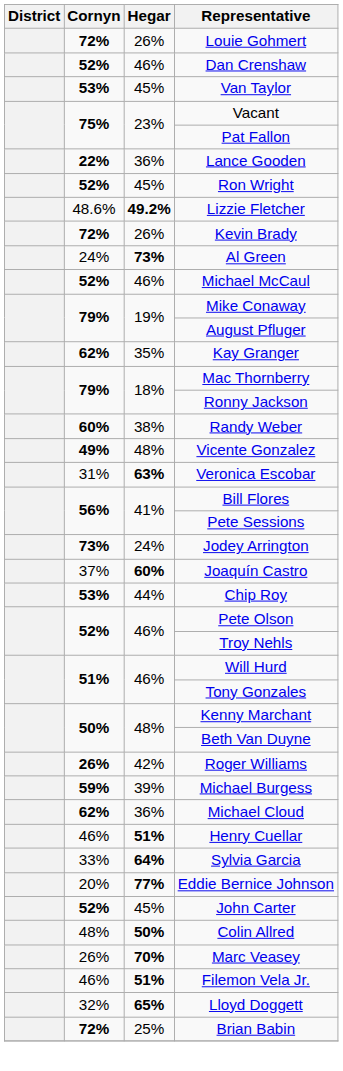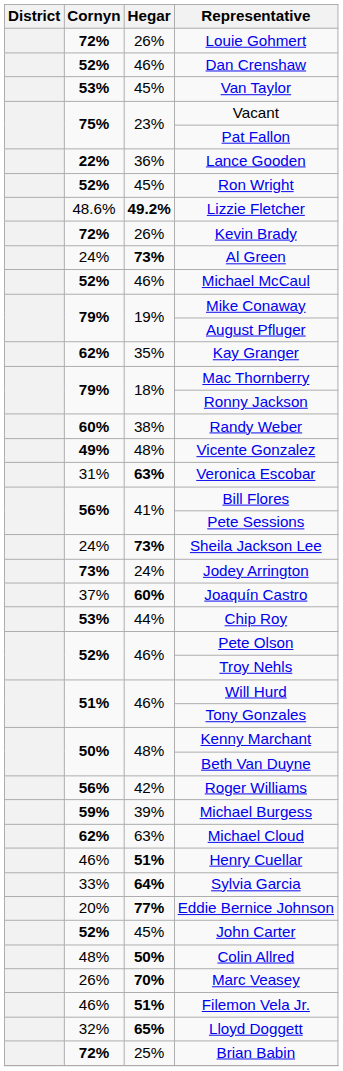 <table class="wikitable sortable">
 <tr>
 <th>District</th>
 <th>Cornyn</th>
 <th>Hegar</th>
 <th>Representative</th>
 </tr>
 <tr align=center>
 <th></th>
 <td><strong>72%</strong></td>
 <td>26%</td>
 <td><a href='#'>Louie Gohmert</a></td>
 </tr>
 <tr align=center>
 <th></th>
 <td><strong>52%</strong></td>
 <td>46%</td>
 <td><a href='#'>Dan Crenshaw</a></td>
 </tr>
 <tr align=center>
 <th></th>
 <td><strong>53%</strong></td>
 <td>45%</td>
 <td><a href='#'>Van Taylor</a></td>
 </tr>
 <tr align=center>
 <th rowspan=2 ></th>
 <td rowspan=2><strong>75%</strong></td>
 <td rowspan=2>23%</td>
 <td>Vacant</td>
 </tr>
 <tr align=center>
 <td><a href='#'>Pat Fallon</a></td>
 </tr>
 <tr align=center>
 <th></th>
 <td><strong>22%</strong></td>
 <td>36%</td>
 <td><a href='#'>Lance Gooden</a></td>
 </tr>
 <tr align=center>
 <th></th>
 <td><strong>52%</strong></td>
 <td>45%</td>
 <td><a href='#'>Ron Wright</a></td>
 </tr>
 <tr align=center>
 <th></th>
 <td>48.6%</td>
 <td><strong>49.2%</strong></td>
 <td><a href='#'>Lizzie Fletcher</a></td>
 </tr>
 <tr align=center>
 <th></th>
 <td><strong>72%</strong></td>
 <td>26%</td>
 <td><a href='#'>Kevin Brady</a></td>
 </tr>
 <tr align=center>
 <th></th>
 <td>24%</td>
 <td><strong>73%</strong></td>
 <td><a href='#'>Al Green</a></td>
 </tr>
 <tr align=center>
 <th></th>
 <td><strong>52%</strong></td>
 <td>46%</td>
 <td><a href='#'>Michael McCaul</a></td>
 </tr>
 <tr align=center>
 <th rowspan=2 ></th>
 <td rowspan=2><strong>79%</strong></td>
 <td rowspan=2>19%</td>
 <td><a href='#'>Mike Conaway</a></td>
 </tr>
 <tr align=center>
 <td><a href='#'>August Pfluger</a></td>
 </tr>
 <tr align=center>
 <th></th>
 <td><strong>62%</strong></td>
 <td>35%</td>
 <td><a href='#'>Kay Granger</a></td>
 </tr>
 <tr align=center>
 <th rowspan=2 ></th>
 <td rowspan=2><strong>79%</strong></td>
 <td rowspan=2>18%</td>
 <td><a href='#'>Mac Thornberry</a></td>
 </tr>
 <tr align=center>
 <td><a href='#'>Ronny Jackson</a></td>
 </tr>
 <tr align=center>
 <th></th>
 <td><strong>60%</strong></td>
 <td>38%</td>
 <td><a href='#'>Randy Weber</a></td>
 </tr>
 <tr align=center>
 <th></th>
 <td><strong>49%</strong></td>
 <td>48%</td>
 <td><a href='#'>Vicente Gonzalez</a></td>
 </tr>
 <tr align=center>
 <th></th>
 <td>31%</td>
 <td><strong>63%</strong></td>
 <td><a href='#'>Veronica Escobar</a></td>
 </tr>
 <tr align=center>
 <th rowspan=2 ></th>
 <td rowspan=2><strong>56%</strong></td>
 <td rowspan=2>41%</td>
 <td><a href='#'>Bill Flores</a></td>
 </tr>
 <tr align=center>
 <td><a href='#'>Pete Sessions</a></td>
 </tr>
 <tr align=center>
 <th></th>
+<td>24%</td>
+<td><strong>73%</strong></td>
+<td><a href='#'>Sheila Jackson Lee</a></td>
+</tr>
+<tr align=center>
+<th></th>
 <td><strong>73%</strong></td>
 <td>24%</td>
 <td><a href='#'>Jodey Arrington</a></td>
 </tr>
 <tr align=center>
 <th></th>
 <td>37%</td>
 <td><strong>60%</strong></td>
 <td><a href='#'>Joaquín Castro</a></td>
 </tr>
 <tr align=center>
 <th></th>
 <td><strong>53%</strong></td>
 <td>44%</td>
 <td><a href='#'>Chip Roy</a></td>
 </tr>
 <tr align=center>
 <th rowspan=2 ></th>
 <td rowspan=2><strong>52%</strong></td>
 <td rowspan=2>46%</td>
 <td><a href='#'>Pete Olson</a></td>
 </tr>
 <tr align=center>
 <td><a href='#'>Troy Nehls</a></td>
 </tr>
 <tr align=center>
 <th rowspan=2 ></th>
 <td rowspan=2><strong>51%</strong></td>
 <td rowspan=2>46%</td>
 <td><a href='#'>Will Hurd</a></td>
 </tr>
 <tr align=center>
 <td><a href='#'>Tony Gonzales</a></td>
 </tr>
 <tr align=center>
 <th rowspan=2 ></th>
 <td rowspan=2><strong>50%</strong></td>
 <td rowspan=2>48%</td>
 <td><a href='#'>Kenny Marchant</a></td>
 </tr>
 <tr align=center>
 <td><a href='#'>Beth Van Duyne</a></td>
 </tr>
 <tr align=center>
 <th></th>
-<td><strong>26%</strong></td>
+<td><strong>56%</strong></td>
 <td>42%</td>
 <td><a href='#'>Roger Williams</a></td>
 </tr>
 <tr align=center>
 <th></th>
 <td><strong>59%</strong></td>
 <td>39%</td>
 <td><a href='#'>Michael Burgess</a></td>
 </tr>
 <tr align=center>
 <th></th>
 <td><strong>62%</strong></td>
-<td>36%</td>
+<td>63%</td>
 <td><a href='#'>Michael Cloud</a></td>
 </tr>
 <tr align=center>
 <th></th>
 <td>46%</td>
 <td><strong>51%</strong></td>
 <td><a href='#'>Henry Cuellar</a></td>
 </tr>
 <tr align=center>
 <th></th>
 <td>33%</td>
 <td><strong>64%</strong></td>
 <td><a href='#'>Sylvia Garcia</a></td>
 </tr>
 <tr align=center>
 <th></th>
 <td>20%</td>
 <td><strong>77%</strong></td>
 <td><a href='#'>Eddie Bernice Johnson</a></td>
 </tr>
 <tr align=center>
 <th></th>
 <td><strong>52%</strong></td>
 <td>45%</td>
 <td><a href='#'>John Carter</a></td>
 </tr>
 <tr align=center>
 <th></th>
 <td>48%</td>
 <td><strong>50%</strong></td>
 <td><a href='#'>Colin Allred</a></td>
 </tr>
 <tr align=center>
 <th></th>
 <td>26%</td>
 <td><strong>70%</strong></td>
 <td><a href='#'>Marc Veasey</a></td>
 </tr>
 <tr align=center>
 <th></th>
 <td>46%</td>
 <td><strong>51%</strong></td>
 <td><a href='#'>Filemon Vela Jr.</a></td>
 </tr>
 <tr align=center>
 <th></th>
 <td>32%</td>
 <td><strong>65%</strong></td>
 <td><a href='#'>Lloyd Doggett</a></td>
 </tr>
 <tr align=center>
 <th></th>
 <td><strong>72%</strong></td>
 <td>25%</td>
 <td><a href='#'>Brian Babin</a></td>
 </tr>
 <tr align=center>
 </tr>
 </table>
